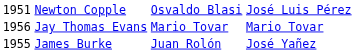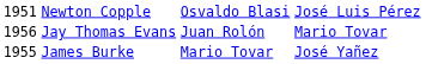 <table>
 <tr>
 <td>1951</td>
 <td><a href='#'>Newton Copple</a><br></td>
 <td><a href='#'>Osvaldo Blasi</a><br></td>
 <td><a href='#'>José Luis Pérez</a><br></td>
 </tr>
 <tr>
 <td>1956</td>
 <td><a href='#'>Jay Thomas Evans</a><br></td>
-<td><a href='#'>Mario Tovar</a><br></td>
+<td><a href='#'>Juan Rolón</a><br></td>
 <td><a href='#'>Mario Tovar</a><br></td>
 </tr>
 <tr>
 <td>1955</td>
 <td><a href='#'>James Burke</a><br></td>
-<td><a href='#'>Juan Rolón</a><br></td>
+<td><a href='#'>Mario Tovar</a><br></td>
 <td><a href='#'>José Yañez</a><br></td>
 </tr>
 </table>
